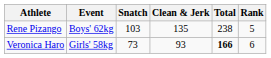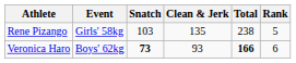 <table class="wikitable" style="font-size:90%">
 <tr>
 <th>Athlete</th>
 <th>Event</th>
 <th>Snatch</th>
 <th>Clean & Jerk</th>
 <th>Total</th>
 <th>Rank</th>
 </tr>
 <tr>
 <td><a href='#'>Rene Pizango</a></td>
-<td><a href='#'>Boys' 62kg</a></td>
+<td><a href='#'>Girls' 58kg</a></td>
 <td align=center>103</td>
 <td align=center>135</td>
 <td align=center>238</td>
 <td align=center>5</td>
 </tr>
 <tr>
 <td><a href='#'>Veronica Haro</a></td>
-<td><a href='#'>Girls' 58kg</a></td>
-<td align=center>73</td>
+<td><a href='#'>Boys' 62kg</a></td>
+<td align=center><strong>73</strong></td>
 <td align=center>93</td>
 <td align=center><strong>166</strong></td>
 <td align=center>6</td>
 </tr>
 </table>
